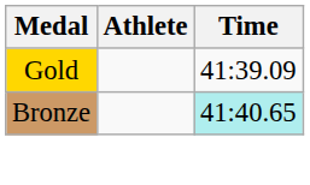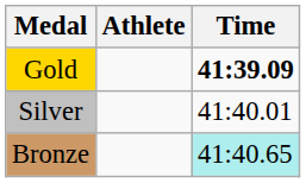 <table class="wikitable">
 <tr>
 <th>Medal</th>
 <th>Athlete</th>
 <th>Time</th>
 </tr>
 <tr>
 <td style="text-align:center;background-color:gold;">Gold</td>
 <td></td>
-<td>41:39.09</td>
+<td><strong>41:39.09</strong></td>
+</tr>
+<tr>
+<td style="text-align:center;background-color:silver;">Silver</td>
+<td></td>
+<td>41:40.01</td>
 </tr>
 <tr>
 <td style="text-align:center;background-color:#CC9966;">Bronze</td>
 <td></td>
 <td style="background: paleturquoise;">41:40.65</td>
 </tr>
 </table>
